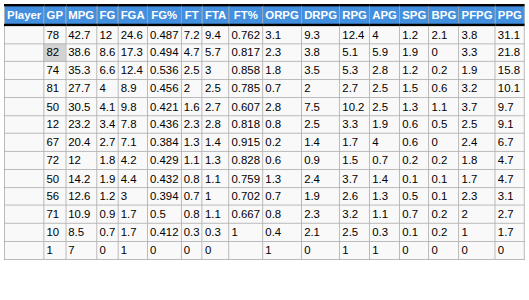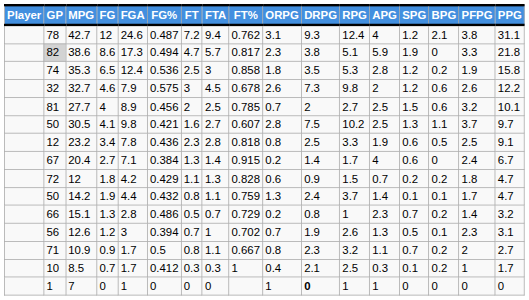 <table class="wikitable sortable" style="font-size: 90%">
 <tr>
 <th style="background: #428FDF; color:#FFFFFF; border-top:#000000 3px solid; border-bottom:#000000 3px solid;"  width="10%">Player</th>
 <th style="background: #428FDF; color:#FFFFFF; border-top:#000000 3px solid; border-bottom:#000000 3px solid;" width="6%">GP</th>
 <th style="background: #428FDF; color:#FFFFFF; border-top:#000000 3px solid; border-bottom:#000000 3px solid;" width="6%">MPG</th>
 <th style="background: #428FDF; color:#FFFFFF; border-top:#000000 3px solid; border-bottom:#000000 3px solid;" width="6%">FG</th>
 <th style="background: #428FDF; color:#FFFFFF; border-top:#000000 3px solid; border-bottom:#000000 3px solid;" width="6%">FGA</th>
 <th style="background: #428FDF; color:#FFFFFF; border-top:#000000 3px solid; border-bottom:#000000 3px solid;" width="6%">FG%</th>
 <th style="background: #428FDF; color:#FFFFFF; border-top:#000000 3px solid; border-bottom:#000000 3px solid;" width="6%">FT</th>
 <th style="background: #428FDF; color:#FFFFFF; border-top:#000000 3px solid; border-bottom:#000000 3px solid;" width="6%">FTA</th>
 <th style="background: #428FDF; color:#FFFFFF; border-top:#000000 3px solid; border-bottom:#000000 3px solid;" width="6%">FT%</th>
 <th style="background: #428FDF; color:#FFFFFF; border-top:#000000 3px solid; border-bottom:#000000 3px solid;" width="6%">ORPG</th>
 <th style="background: #428FDF; color:#FFFFFF; border-top:#000000 3px solid; border-bottom:#000000 3px solid;" width="6%">DRPG</th>
 <th style="background: #428FDF; color:#FFFFFF; border-top:#000000 3px solid; border-bottom:#000000 3px solid;" width="6%">RPG</th>
 <th style="background: #428FDF; color:#FFFFFF; border-top:#000000 3px solid; border-bottom:#000000 3px solid;" width="6%">APG</th>
 <th style="background: #428FDF; color:#FFFFFF; border-top:#000000 3px solid; border-bottom:#000000 3px solid;" width="6%">SPG</th>
 <th style="background: #428FDF; color:#FFFFFF; border-top:#000000 3px solid; border-bottom:#000000 3px solid;" width="6%">BPG</th>
 <th style="background: #428FDF; color:#FFFFFF; border-top:#000000 3px solid; border-bottom:#000000 3px solid;" width="6%">PFPG</th>
 <th style="background: #428FDF; color:#FFFFFF; border-top:#000000 3px solid; border-bottom:#000000 3px solid;" width="6%">PPG</th>
 </tr>
 <tr>
 <td></td>
 <td>78</td>
 <td>42.7</td>
 <td>12</td>
 <td>24.6</td>
 <td>0.487</td>
 <td>7.2</td>
 <td>9.4</td>
 <td>0.762</td>
 <td>3.1</td>
 <td>9.3</td>
 <td>12.4</td>
 <td>4</td>
 <td>1.2</td>
 <td>2.1</td>
 <td>3.8</td>
 <td>31.1</td>
 </tr>
 <tr>
 <td></td>
 <td style="background: lightgrey;">82</td>
 <td>38.6</td>
 <td>8.6</td>
 <td>17.3</td>
 <td>0.494</td>
 <td>4.7</td>
 <td>5.7</td>
 <td>0.817</td>
 <td>2.3</td>
 <td>3.8</td>
 <td>5.1</td>
 <td>5.9</td>
 <td>1.9</td>
 <td>0</td>
 <td>3.3</td>
 <td>21.8</td>
 </tr>
 <tr>
 <td></td>
 <td>74</td>
 <td>35.3</td>
-<td>6.6</td>
+<td>6.5</td>
 <td>12.4</td>
 <td>0.536</td>
 <td>2.5</td>
 <td>3</td>
 <td>0.858</td>
 <td>1.8</td>
 <td>3.5</td>
 <td>5.3</td>
 <td>2.8</td>
 <td>1.2</td>
 <td>0.2</td>
 <td>1.9</td>
 <td>15.8</td>
+</tr>
+<tr>
+<td></td>
+<td>32</td>
+<td>32.7</td>
+<td>4.6</td>
+<td>7.9</td>
+<td>0.575</td>
+<td>3</td>
+<td>4.5</td>
+<td>0.678</td>
+<td>2.6</td>
+<td>7.3</td>
+<td>9.8</td>
+<td>2</td>
+<td>1.2</td>
+<td>0.6</td>
+<td>2.6</td>
+<td>12.2</td>
 </tr>
 <tr>
 <td></td>
 <td>81</td>
 <td>27.7</td>
 <td>4</td>
 <td>8.9</td>
 <td>0.456</td>
 <td>2</td>
 <td>2.5</td>
 <td>0.785</td>
 <td>0.7</td>
 <td>2</td>
 <td>2.7</td>
 <td>2.5</td>
 <td>1.5</td>
 <td>0.6</td>
 <td>3.2</td>
 <td>10.1</td>
 </tr>
 <tr>
 <td></td>
 <td>50</td>
 <td>30.5</td>
 <td>4.1</td>
 <td>9.8</td>
 <td>0.421</td>
 <td>1.6</td>
 <td>2.7</td>
 <td>0.607</td>
 <td>2.8</td>
 <td>7.5</td>
 <td>10.2</td>
 <td>2.5</td>
 <td>1.3</td>
 <td>1.1</td>
 <td>3.7</td>
 <td>9.7</td>
 </tr>
 <tr>
 <td></td>
 <td>12</td>
 <td>23.2</td>
 <td>3.4</td>
 <td>7.8</td>
 <td>0.436</td>
 <td>2.3</td>
 <td>2.8</td>
 <td>0.818</td>
 <td>0.8</td>
 <td>2.5</td>
 <td>3.3</td>
 <td>1.9</td>
 <td>0.6</td>
 <td>0.5</td>
 <td>2.5</td>
 <td>9.1</td>
 </tr>
 <tr>
 <td></td>
 <td>67</td>
 <td>20.4</td>
 <td>2.7</td>
 <td>7.1</td>
 <td>0.384</td>
 <td>1.3</td>
 <td>1.4</td>
 <td>0.915</td>
 <td>0.2</td>
 <td>1.4</td>
 <td>1.7</td>
 <td>4</td>
 <td>0.6</td>
 <td>0</td>
 <td>2.4</td>
 <td>6.7</td>
 </tr>
 <tr>
 <td></td>
 <td>72</td>
 <td>12</td>
 <td>1.8</td>
 <td>4.2</td>
 <td>0.429</td>
 <td>1.1</td>
 <td>1.3</td>
 <td>0.828</td>
 <td>0.6</td>
 <td>0.9</td>
 <td>1.5</td>
 <td>0.7</td>
 <td>0.2</td>
 <td>0.2</td>
 <td>1.8</td>
 <td>4.7</td>
 </tr>
 <tr>
 <td></td>
 <td>50</td>
 <td>14.2</td>
 <td>1.9</td>
 <td>4.4</td>
 <td>0.432</td>
 <td>0.8</td>
 <td>1.1</td>
 <td>0.759</td>
 <td>1.3</td>
 <td>2.4</td>
 <td>3.7</td>
 <td>1.4</td>
 <td>0.1</td>
 <td>0.1</td>
 <td>1.7</td>
 <td>4.7</td>
 </tr>
 <tr>
 <td></td>
+<td>66</td>
+<td>15.1</td>
+<td>1.3</td>
+<td>2.8</td>
+<td>0.486</td>
+<td>0.5</td>
+<td>0.7</td>
+<td>0.729</td>
+<td>0.2</td>
+<td>0.8</td>
+<td>1</td>
+<td>2.3</td>
+<td>0.7</td>
+<td>0.2</td>
+<td>1.4</td>
+<td>3.2</td>
+</tr>
+<tr>
+<td></td>
 <td>56</td>
 <td>12.6</td>
 <td>1.2</td>
 <td>3</td>
 <td>0.394</td>
 <td>0.7</td>
 <td>1</td>
 <td>0.702</td>
 <td>0.7</td>
 <td>1.9</td>
 <td>2.6</td>
 <td>1.3</td>
 <td>0.5</td>
 <td>0.1</td>
 <td>2.3</td>
 <td>3.1</td>
 </tr>
 <tr>
 <td></td>
 <td>71</td>
 <td>10.9</td>
 <td>0.9</td>
 <td>1.7</td>
 <td>0.5</td>
 <td>0.8</td>
 <td>1.1</td>
 <td>0.667</td>
 <td>0.8</td>
 <td>2.3</td>
 <td>3.2</td>
 <td>1.1</td>
 <td>0.7</td>
 <td>0.2</td>
 <td>2</td>
 <td>2.7</td>
 </tr>
 <tr>
 <td></td>
 <td>10</td>
 <td>8.5</td>
 <td>0.7</td>
 <td>1.7</td>
 <td>0.412</td>
 <td>0.3</td>
 <td>0.3</td>
 <td>1</td>
 <td>0.4</td>
 <td>2.1</td>
 <td>2.5</td>
 <td>0.3</td>
 <td>0.1</td>
 <td>0.2</td>
 <td>1</td>
 <td>1.7</td>
 </tr>
 <tr>
 <td></td>
 <td>1</td>
 <td>7</td>
 <td>0</td>
 <td>1</td>
 <td>0</td>
 <td>0</td>
 <td>0</td>
 <td></td>
 <td>1</td>
-<td>0</td>
+<td><strong>0</strong></td>
 <td>1</td>
 <td>1</td>
 <td>0</td>
 <td>0</td>
 <td>0</td>
 <td>0</td>
 </tr>
 </table>
